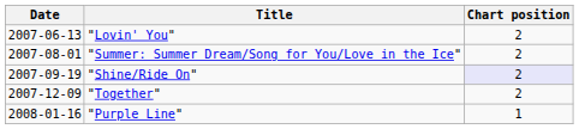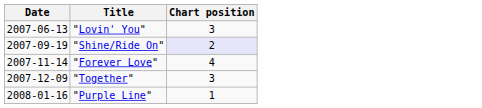 <table class="wikitable">
 <tr>
 <th>Date</th>
 <th>Title</th>
 <th>Chart position</th>
 </tr>
 <tr>
 <td>2007-06-13</td>
 <td>"<a href='#'>Lovin' You</a>"</td>
-<td align="center">2</td>
-</tr>
-<tr>
-<td>2007-08-01</td>
-<td>"<a href='#'>Summer: Summer Dream/Song for You/Love in the Ice</a>"</td>
-<td align="center">2</td>
+<td align="center">3</td>
 </tr>
 <tr>
 <td>2007-09-19</td>
 <td>"<a href='#'>Shine/Ride On</a>"</td>
 <td align="center" style="background: lavender;">2</td>
 </tr>
 <tr>
+<td>2007-11-14</td>
+<td>"<a href='#'>Forever Love</a>"</td>
+<td align="center">4</td>
+</tr>
+<tr>
 <td>2007-12-09</td>
 <td>"<a href='#'>Together</a>"</td>
-<td align="center">2</td>
+<td align="center">3</td>
 </tr>
 <tr>
 <td>2008-01-16</td>
 <td>"<a href='#'>Purple Line</a>"</td>
 <td align="center">1</td>
 </tr>
 </table>
